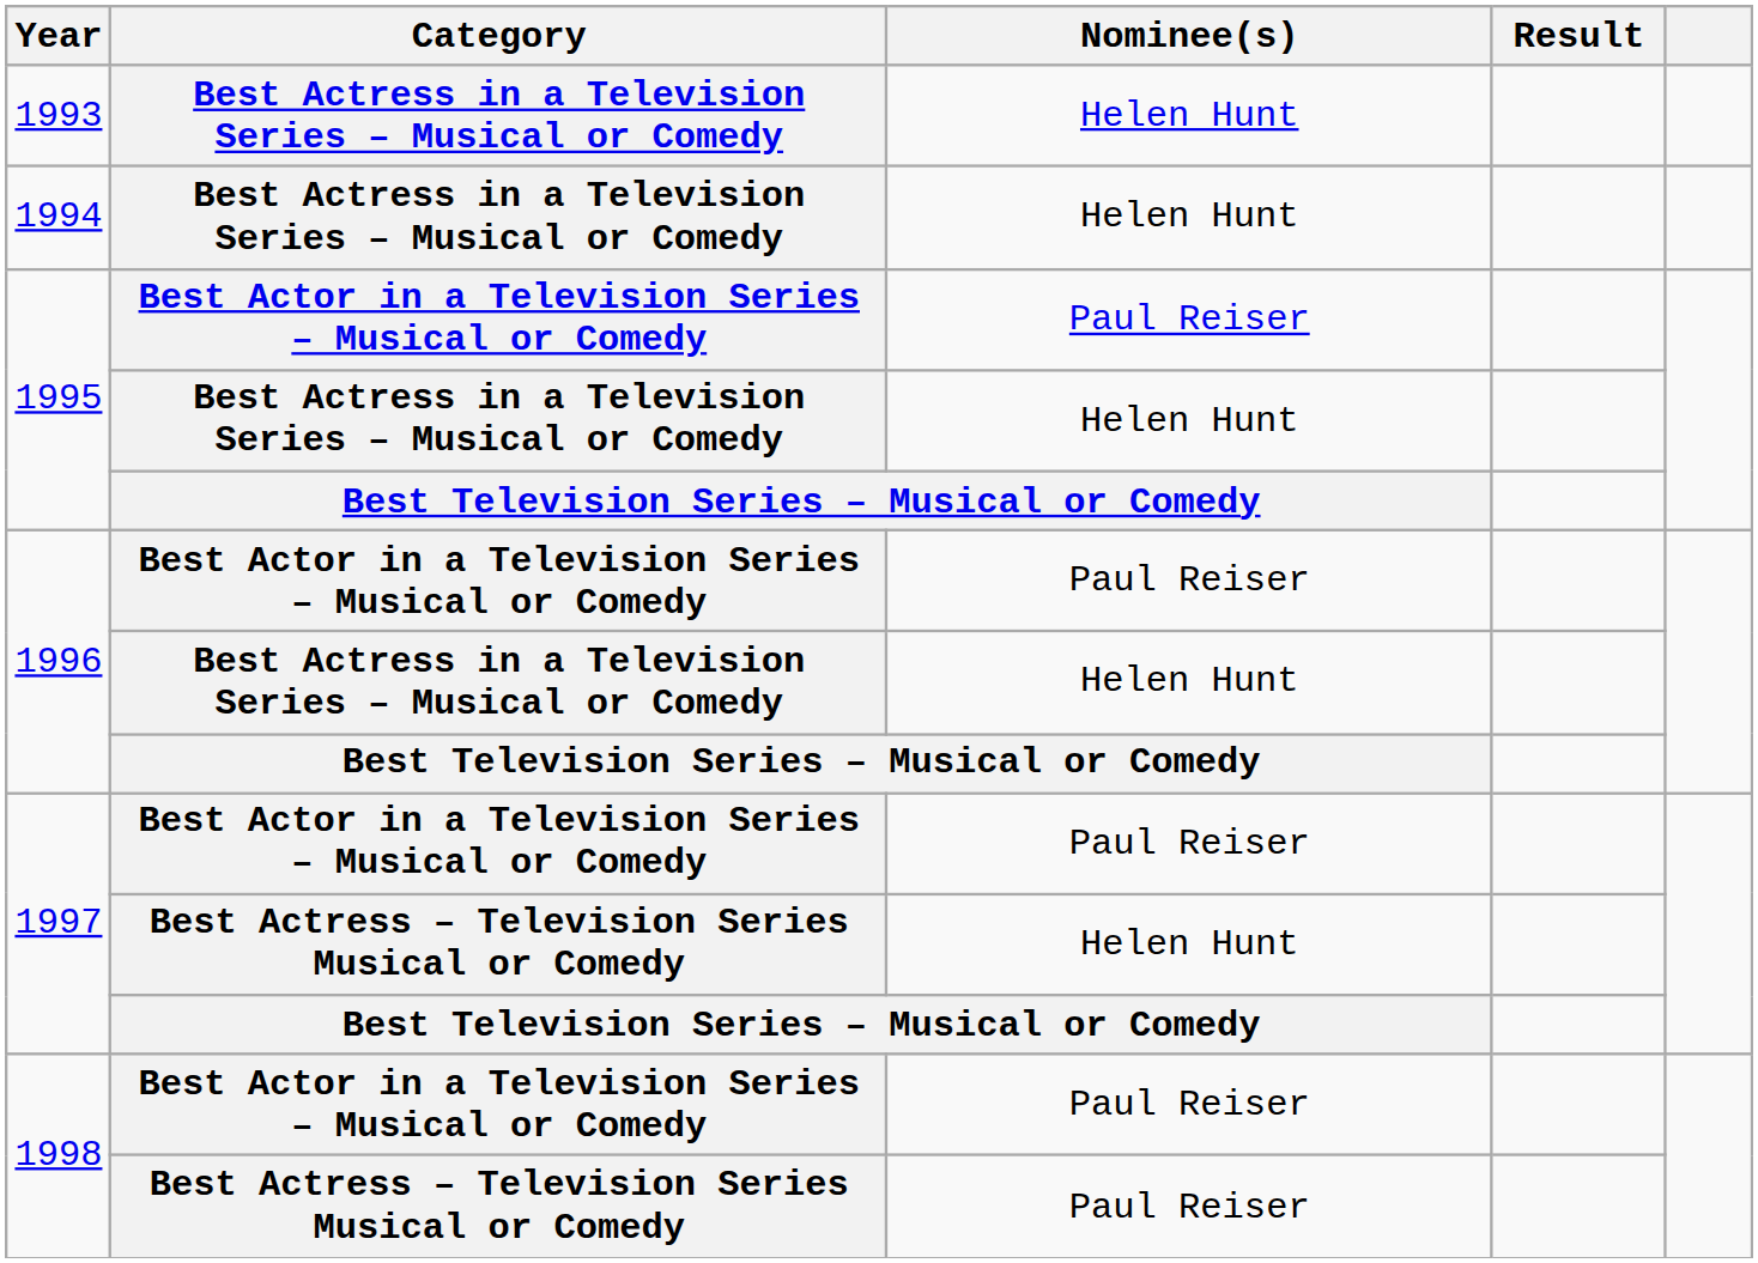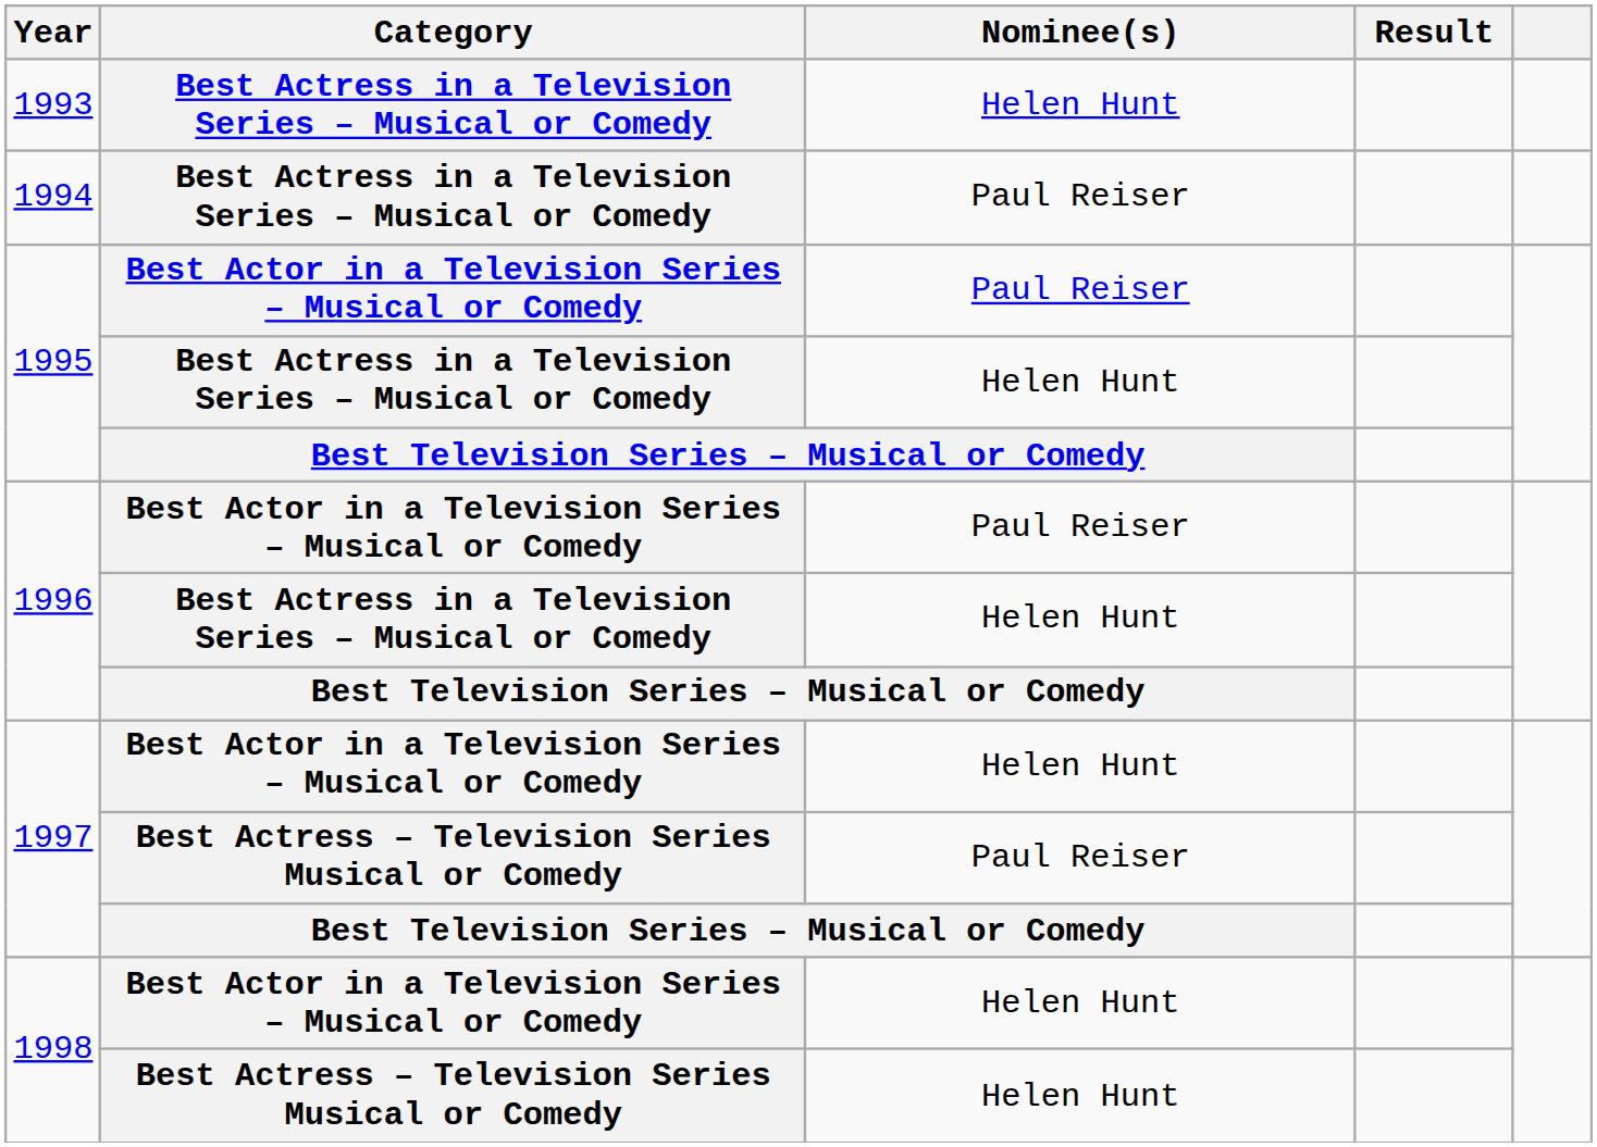 <table class="wikitable plainrowheaders" style="font-size: 100%; text-align:center" width=100%>
 <tr>
 <th scope="col" width="5%">Year</th>
 <th scope="col" width="45%">Category</th>
 <th scope="col" width="35%">Nominee(s)</th>
 <th scope="col" width="10%">Result</th>
 <th scope="col" width="5%"></th>
 </tr>
 <tr>
 <td><a href='#'>1993</a></td>
 <th scope="row" style="text-align:center"><a href='#'>Best Actress in a Television Series – Musical or Comedy</a></th>
 <td><a href='#'>Helen Hunt</a></td>
 <td></td>
 <td></td>
 </tr>
 <tr>
 <td><a href='#'>1994</a></td>
 <th scope="row" style="text-align:center">Best Actress in a Television Series – Musical or Comedy</th>
-<td>Helen Hunt</td>
+<td>Paul Reiser</td>
 <td></td>
 <td></td>
 </tr>
 <tr>
 <td rowspan="3"><a href='#'>1995</a></td>
 <th scope="row" style="text-align:center"><a href='#'>Best Actor in a Television Series – Musical or Comedy</a></th>
 <td><a href='#'>Paul Reiser</a></td>
 <td></td>
 <td rowspan="3"></td>
 </tr>
 <tr>
 <th scope="row" style="text-align:center">Best Actress in a Television Series – Musical or Comedy</th>
 <td>Helen Hunt</td>
 <td></td>
 </tr>
 <tr>
 <th scope="row" style="text-align:center" colspan="2"><a href='#'>Best Television Series – Musical or Comedy</a></th>
 <td></td>
 </tr>
 <tr>
 <td rowspan="3"><a href='#'>1996</a></td>
 <th scope="row" style="text-align:center">Best Actor in a Television Series – Musical or Comedy</th>
 <td>Paul Reiser</td>
 <td></td>
 <td rowspan="3"></td>
 </tr>
 <tr>
 <th scope="row" style="text-align:center">Best Actress in a Television Series – Musical or Comedy</th>
 <td>Helen Hunt</td>
 <td></td>
 </tr>
 <tr>
 <th scope="row" style="text-align:center" colspan="2">Best Television Series – Musical or Comedy</th>
 <td></td>
 </tr>
 <tr>
 <td rowspan="3"><a href='#'>1997</a></td>
 <th scope="row" style="text-align:center">Best Actor in a Television Series – Musical or Comedy</th>
-<td>Paul Reiser</td>
+<td>Helen Hunt</td>
 <td></td>
 <td rowspan="3"></td>
 </tr>
 <tr>
 <th scope="row" style="text-align:center">Best Actress – Television Series Musical or Comedy</th>
-<td>Helen Hunt</td>
+<td>Paul Reiser</td>
 <td></td>
 </tr>
 <tr>
 <th scope="row" style="text-align:center" colspan="2">Best Television Series – Musical or Comedy</th>
 <td></td>
 </tr>
 <tr>
 <td rowspan="2"><a href='#'>1998</a></td>
 <th scope="row" style="text-align:center">Best Actor in a Television Series – Musical or Comedy</th>
-<td>Paul Reiser</td>
+<td>Helen Hunt</td>
 <td></td>
 <td rowspan="3"></td>
 </tr>
 <tr>
 <th scope="row" style="text-align:center">Best Actress – Television Series Musical or Comedy</th>
-<td>Paul Reiser</td>
+<td>Helen Hunt</td>
 <td></td>
 </tr>
 </table>
